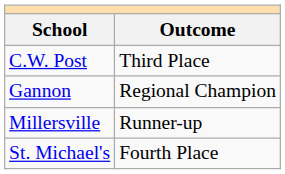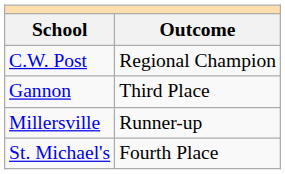 <table class="wikitable" style="float:left; margin-right:1em;">
 <tr>
 <th colspan="3" style="background:#ffdead;"></th>
 </tr>
 <tr>
 <th>School</th>
 <th>Outcome</th>
 </tr>
 <tr>
 <td><a href='#'>C.W. Post</a></td>
-<td>Third Place</td>
+<td>Regional Champion</td>
 </tr>
 <tr>
 <td><a href='#'>Gannon</a></td>
-<td>Regional Champion</td>
+<td>Third Place</td>
 </tr>
 <tr>
 <td><a href='#'>Millersville</a></td>
 <td>Runner-up</td>
 </tr>
 <tr>
 <td><a href='#'>St. Michael's</a></td>
 <td>Fourth Place</td>
 </tr>
 </table>
